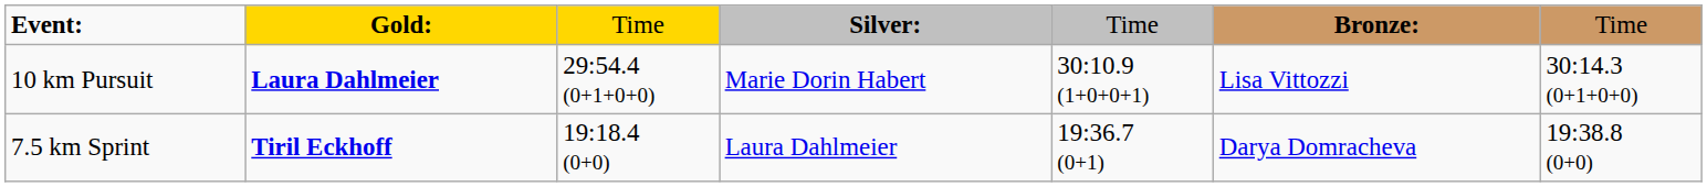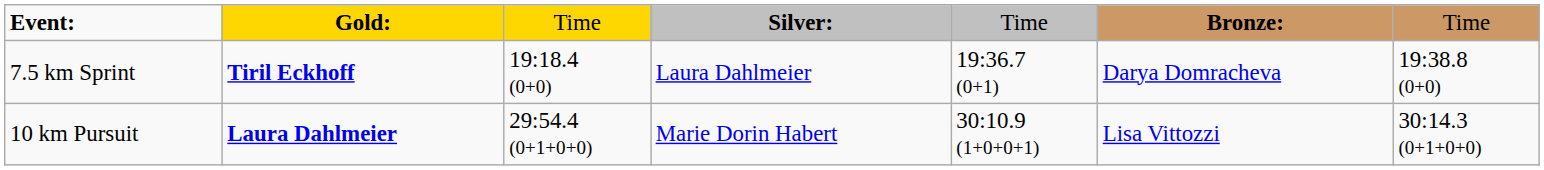 <table class="wikitable" width=85%>
 <tr>
 <td><strong>Event:</strong></td>
 <td style="text-align:center;background-color:gold;"><strong>Gold:</strong></td>
 <td style="text-align:center;background-color:gold;">Time</td>
 <td style="text-align:center;background-color:silver;"><strong>Silver:</strong></td>
 <td style="text-align:center;background-color:silver;">Time</td>
 <td style="text-align:center;background-color:#CC9966;"><strong>Bronze:</strong></td>
 <td style="text-align:center;background-color:#CC9966;">Time</td>
 </tr>
 <tr>
+<td>7.5 km Sprint<br></td>
+<td><strong><a href='#'>Tiril Eckhoff</a></strong><br><small></small></td>
+<td>19:18.4<br><small>(0+0)</small></td>
+<td><a href='#'>Laura Dahlmeier</a><br><small></small></td>
+<td>19:36.7<br><small>(0+1)</small></td>
+<td><a href='#'>Darya Domracheva</a><br><small></small></td>
+<td>19:38.8<br><small>(0+0)</small></td>
+</tr>
+<tr>
 <td>10 km Pursuit<br></td>
 <td><strong><a href='#'>Laura Dahlmeier</a></strong><br><small></small></td>
 <td>29:54.4<br><small>(0+1+0+0)</small></td>
 <td><a href='#'>Marie Dorin Habert</a><br><small></small></td>
 <td>30:10.9<br><small>(1+0+0+1)</small></td>
 <td><a href='#'>Lisa Vittozzi</a><br><small></small></td>
 <td>30:14.3<br><small>(0+1+0+0)</small></td>
 </tr>
-<tr>
-<td>7.5 km Sprint<br></td>
-<td><strong><a href='#'>Tiril Eckhoff</a></strong><br><small></small></td>
-<td>19:18.4<br><small>(0+0)</small></td>
-<td><a href='#'>Laura Dahlmeier</a><br><small></small></td>
-<td>19:36.7<br><small>(0+1)</small></td>
-<td><a href='#'>Darya Domracheva</a><br><small></small></td>
-<td>19:38.8<br><small>(0+0)</small></td>
-</tr>
 </table>
